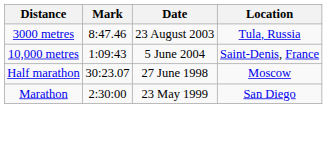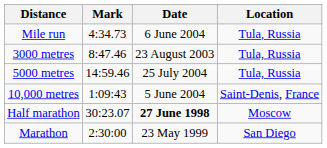 <table class="wikitable" style=" text-align:center;">
 <tr>
 <th>Distance</th>
 <th>Mark</th>
 <th>Date</th>
 <th>Location</th>
 </tr>
 <tr>
+<td><a href='#'>Mile run</a></td>
+<td>4:34.73</td>
+<td>6 June 2004</td>
+<td><a href='#'>Tula, Russia</a></td>
+</tr>
+<tr>
 <td><a href='#'>3000 metres</a></td>
 <td>8:47.46</td>
 <td>23 August 2003</td>
+<td><a href='#'>Tula, Russia</a></td>
+</tr>
+<tr>
+<td><a href='#'>5000 metres</a></td>
+<td>14:59.46</td>
+<td>25 July 2004</td>
 <td><a href='#'>Tula, Russia</a></td>
 </tr>
 <tr>
 <td><a href='#'>10,000 metres</a></td>
 <td>1:09:43</td>
 <td>5 June 2004</td>
 <td><a href='#'>Saint-Denis</a>, <a href='#'>France</a></td>
 </tr>
 <tr>
 <td><a href='#'>Half marathon</a></td>
 <td>30:23.07</td>
-<td>27 June 1998</td>
+<td><strong>27 June 1998</strong></td>
 <td><a href='#'>Moscow</a></td>
 </tr>
 <tr>
 <td><a href='#'>Marathon</a></td>
 <td>2:30:00</td>
 <td>23 May 1999</td>
 <td><a href='#'>San Diego</a></td>
 </tr>
 </table>
